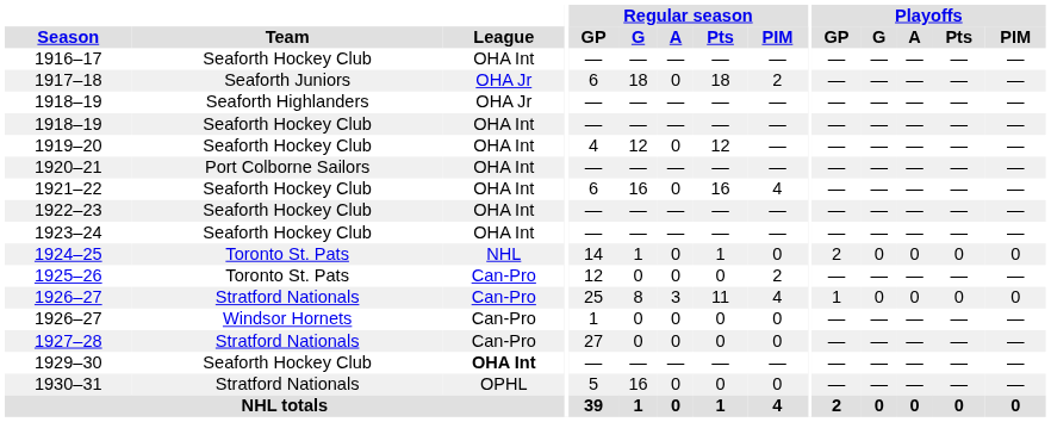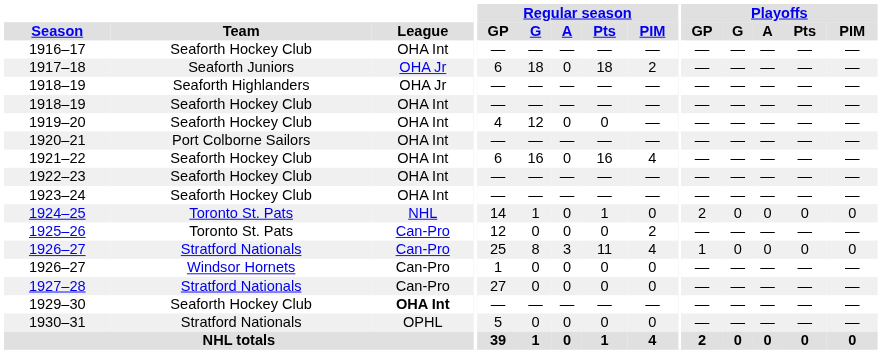 <table border="0" cellpadding="1" cellspacing="0" style="text-align:center; width:60em">
 <tr bgcolor="#e0e0e0">
 <th colspan="3" bgcolor="#ffffff"></th>
 <th rowspan="100" bgcolor="#ffffff"></th>
 <th colspan="5"><a href='#'>Regular season</a></th>
 <th rowspan="100" bgcolor="#ffffff"></th>
 <th colspan="5"><a href='#'>Playoffs</a></th>
 </tr>
 <tr bgcolor="#e0e0e0">
 <th><a href='#'>Season</a></th>
 <th>Team</th>
 <th>League</th>
 <th>GP</th>
 <th><a href='#'>G</a></th>
 <th><a href='#'>A</a></th>
 <th><a href='#'>Pts</a></th>
 <th><a href='#'>PIM</a></th>
 <th>GP</th>
 <th>G</th>
 <th>A</th>
 <th>Pts</th>
 <th>PIM</th>
 </tr>
 <tr>
 <td>1916–17</td>
 <td>Seaforth Hockey Club</td>
 <td>OHA Int</td>
 <td>—</td>
 <td>—</td>
 <td>—</td>
 <td>—</td>
 <td>—</td>
 <td>—</td>
 <td>—</td>
 <td>—</td>
 <td>—</td>
 <td>—</td>
 </tr>
 <tr bgcolor="#f0f0f0">
 <td>1917–18</td>
 <td>Seaforth Juniors</td>
 <td><a href='#'>OHA Jr</a></td>
 <td>6</td>
 <td>18</td>
 <td>0</td>
 <td>18</td>
 <td>2</td>
 <td>—</td>
 <td>—</td>
 <td>—</td>
 <td>—</td>
 <td>—</td>
 </tr>
 <tr>
 <td>1918–19</td>
 <td>Seaforth Highlanders</td>
 <td>OHA Jr</td>
 <td>—</td>
 <td>—</td>
 <td>—</td>
 <td>—</td>
 <td>—</td>
 <td>—</td>
 <td>—</td>
 <td>—</td>
 <td>—</td>
 <td>—</td>
 </tr>
 <tr bgcolor="#f0f0f0">
 <td>1918–19</td>
 <td>Seaforth Hockey Club</td>
 <td>OHA Int</td>
 <td>—</td>
 <td>—</td>
 <td>—</td>
 <td>—</td>
 <td>—</td>
 <td>—</td>
 <td>—</td>
 <td>—</td>
 <td>—</td>
 <td>—</td>
 </tr>
 <tr>
 <td>1919–20</td>
 <td>Seaforth Hockey Club</td>
 <td>OHA Int</td>
 <td>4</td>
 <td>12</td>
 <td>0</td>
-<td>12</td>
+<td>0</td>
 <td>—</td>
 <td>—</td>
 <td>—</td>
 <td>—</td>
 <td>—</td>
 <td>—</td>
 </tr>
 <tr bgcolor="#f0f0f0">
 <td>1920–21</td>
 <td>Port Colborne Sailors</td>
 <td>OHA Int</td>
 <td>—</td>
 <td>—</td>
 <td>—</td>
 <td>—</td>
 <td>—</td>
 <td>—</td>
 <td>—</td>
 <td>—</td>
 <td>—</td>
 <td>—</td>
 </tr>
 <tr>
 <td>1921–22</td>
 <td>Seaforth Hockey Club</td>
 <td>OHA Int</td>
 <td>6</td>
 <td>16</td>
 <td>0</td>
 <td>16</td>
 <td>4</td>
 <td>—</td>
 <td>—</td>
 <td>—</td>
 <td>—</td>
 <td>—</td>
 </tr>
 <tr bgcolor="#f0f0f0">
 <td>1922–23</td>
 <td>Seaforth Hockey Club</td>
 <td>OHA Int</td>
 <td>—</td>
 <td>—</td>
 <td>—</td>
 <td>—</td>
 <td>—</td>
 <td>—</td>
 <td>—</td>
 <td>—</td>
 <td>—</td>
 <td>—</td>
 </tr>
 <tr>
 <td>1923–24</td>
 <td>Seaforth Hockey Club</td>
 <td>OHA Int</td>
 <td>—</td>
 <td>—</td>
 <td>—</td>
 <td>—</td>
 <td>—</td>
 <td>—</td>
 <td>—</td>
 <td>—</td>
 <td>—</td>
 <td>—</td>
 </tr>
 <tr bgcolor="#f0f0f0">
 <td><a href='#'>1924–25</a></td>
 <td><a href='#'>Toronto St. Pats</a></td>
 <td><a href='#'>NHL</a></td>
 <td>14</td>
 <td>1</td>
 <td>0</td>
 <td>1</td>
 <td>0</td>
 <td>2</td>
 <td>0</td>
 <td>0</td>
 <td>0</td>
 <td>0</td>
 </tr>
 <tr>
 <td><a href='#'>1925–26</a></td>
 <td>Toronto St. Pats</td>
 <td><a href='#'>Can-Pro</a></td>
 <td>12</td>
 <td>0</td>
 <td>0</td>
 <td>0</td>
 <td>2</td>
 <td>—</td>
 <td>—</td>
 <td>—</td>
 <td>—</td>
 <td>—</td>
 </tr>
 <tr bgcolor="#f0f0f0">
 <td><a href='#'>1926–27</a></td>
 <td><a href='#'>Stratford Nationals</a></td>
 <td><a href='#'>Can-Pro</a></td>
 <td>25</td>
 <td>8</td>
 <td>3</td>
 <td>11</td>
 <td>4</td>
 <td>1</td>
 <td>0</td>
 <td>0</td>
 <td>0</td>
 <td>0</td>
 </tr>
 <tr>
 <td>1926–27</td>
 <td><a href='#'>Windsor Hornets</a></td>
 <td>Can-Pro</td>
 <td>1</td>
 <td>0</td>
 <td>0</td>
 <td>0</td>
 <td>0</td>
 <td>—</td>
 <td>—</td>
 <td>—</td>
 <td>—</td>
 <td>—</td>
 </tr>
 <tr bgcolor="#f0f0f0">
 <td><a href='#'>1927–28</a></td>
 <td><a href='#'>Stratford Nationals</a></td>
 <td>Can-Pro</td>
 <td>27</td>
 <td>0</td>
 <td>0</td>
 <td>0</td>
 <td>0</td>
 <td>—</td>
 <td>—</td>
 <td>—</td>
 <td>—</td>
 <td>—</td>
 </tr>
 <tr>
 <td>1929–30</td>
 <td>Seaforth Hockey Club</td>
 <td><strong>OHA Int</strong></td>
 <td>—</td>
 <td>—</td>
 <td>—</td>
 <td>—</td>
 <td>—</td>
 <td>—</td>
 <td>—</td>
 <td>—</td>
 <td>—</td>
 <td>—</td>
 </tr>
 <tr bgcolor="#f0f0f0">
 <td>1930–31</td>
 <td>Stratford Nationals</td>
 <td>OPHL</td>
 <td>5</td>
-<td>16</td>
+<td>0</td>
 <td>0</td>
 <td>0</td>
 <td>0</td>
 <td>—</td>
 <td>—</td>
 <td>—</td>
 <td>—</td>
 <td>—</td>
 </tr>
 <tr bgcolor="#e0e0e0">
 <th colspan="3">NHL totals</th>
 <th>39</th>
 <th>1</th>
 <th>0</th>
 <th>1</th>
 <th>4</th>
 <th>2</th>
 <th>0</th>
 <th>0</th>
 <th>0</th>
 <th>0</th>
 </tr>
 </table>
